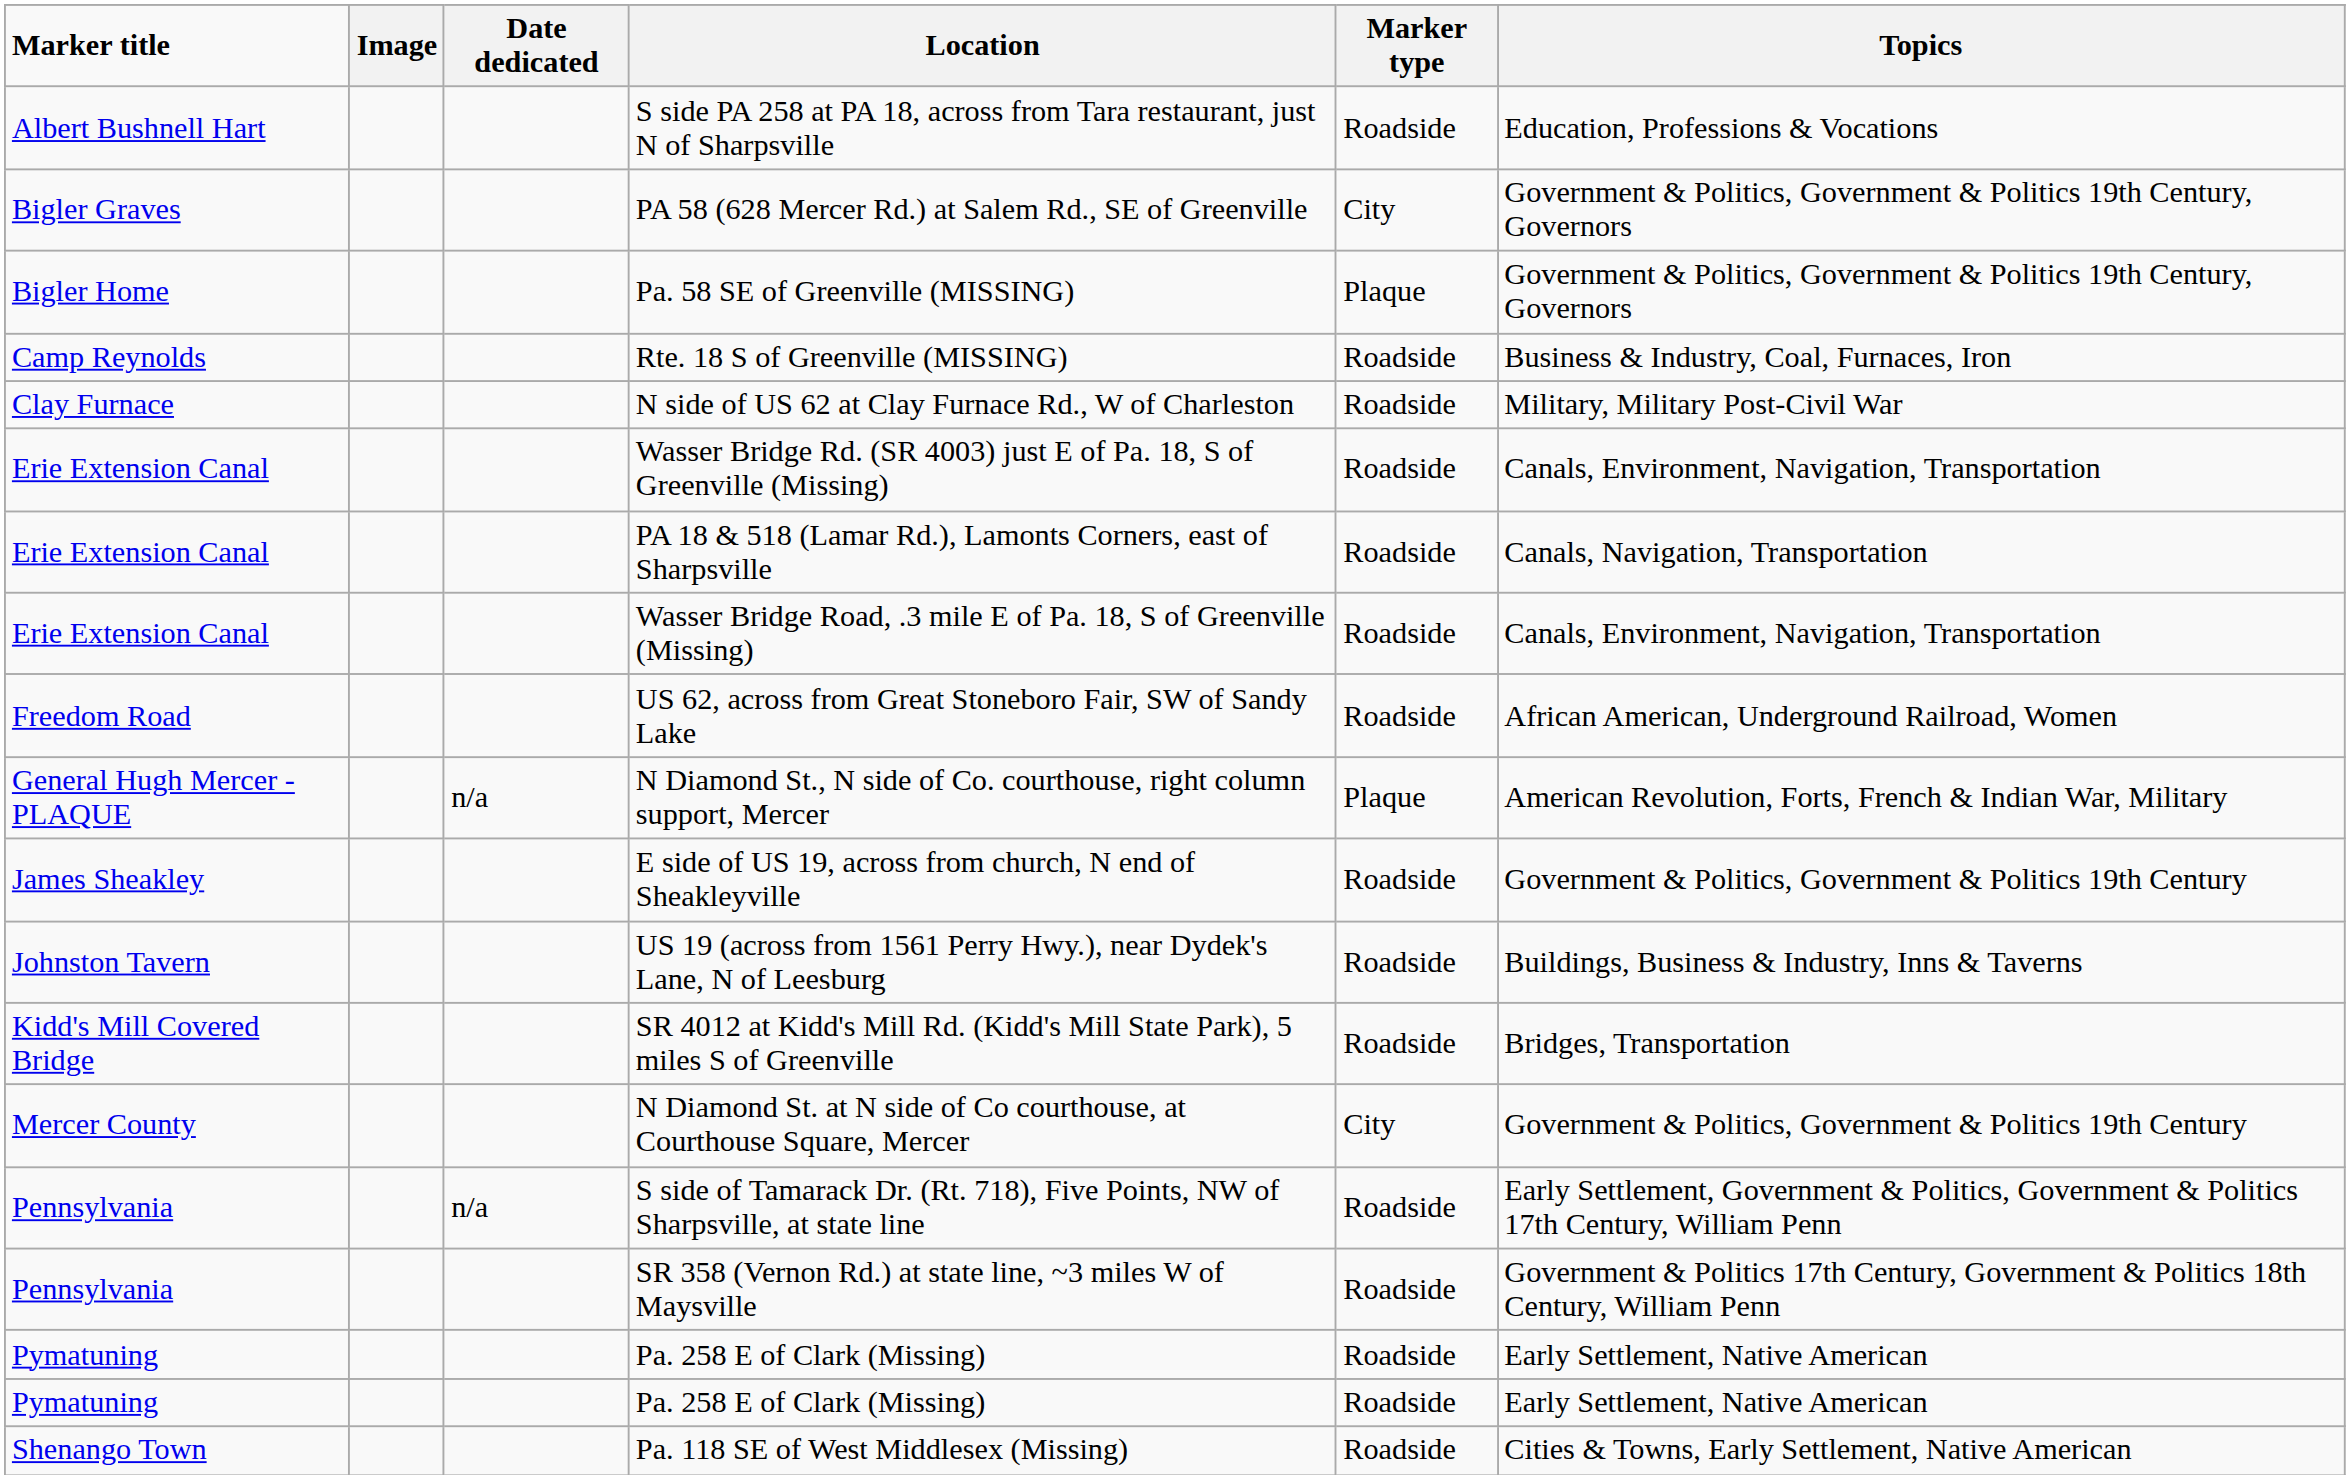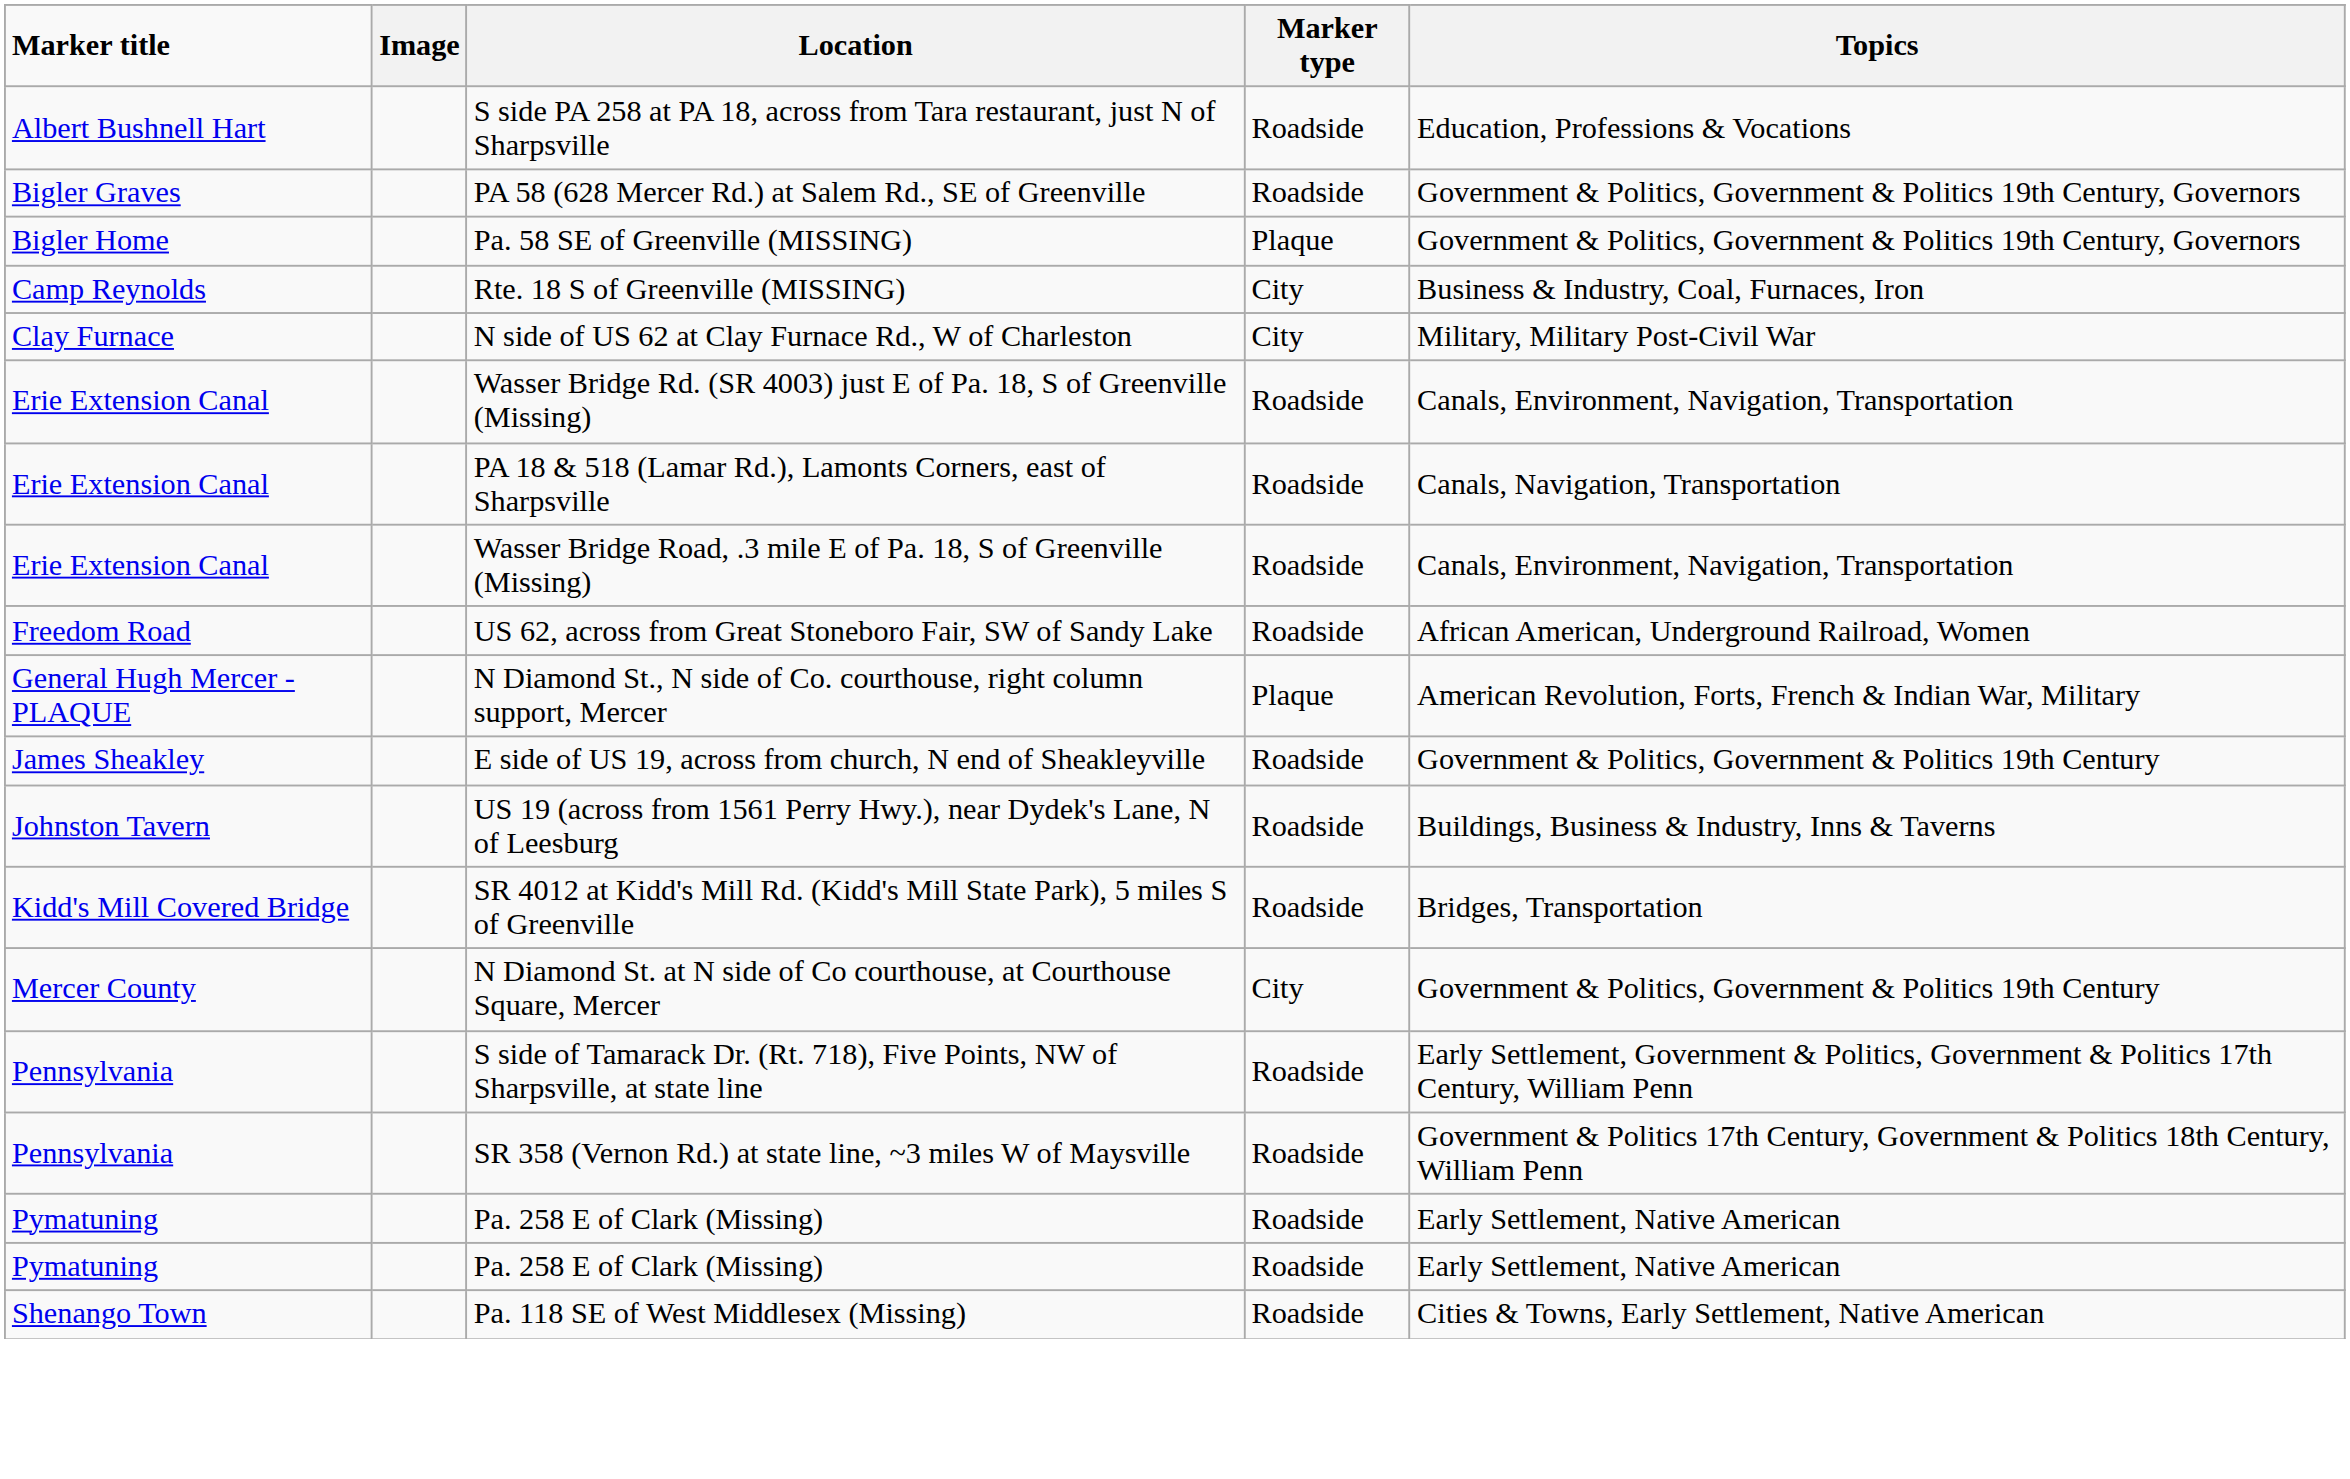 <table class="wikitable sortable" style="width:98%">
 <tr>
 <td><strong>Marker title</strong></td>
 <th class="unsortable"><strong>Image</strong></th>
-<th><strong>Date dedicated</strong></th>
 <th><strong>Location</strong></th>
 <th><strong>Marker type</strong></th>
 <th><strong>Topics</strong></th>
 </tr>
 <tr ->
 <td><a href='#'>Albert Bushnell Hart</a></td>
-<td></td>
 <td></td>
 <td>S side PA 258 at PA 18, across from Tara restaurant, just N of Sharpsville<br><small></small></td>
 <td>Roadside</td>
 <td>Education, Professions & Vocations</td>
 </tr>
 <tr ->
 <td><a href='#'>Bigler Graves</a></td>
 <td></td>
-<td></td>
 <td>PA 58 (628 Mercer Rd.) at Salem Rd., SE of Greenville<br><small></small></td>
-<td>City</td>
+<td>Roadside</td>
 <td>Government & Politics, Government & Politics 19th Century, Governors</td>
 </tr>
 <tr ->
 <td><a href='#'>Bigler Home</a></td>
-<td></td>
 <td></td>
 <td>Pa. 58 SE of Greenville (MISSING)<br><small></small></td>
 <td>Plaque</td>
 <td>Government & Politics, Government & Politics 19th Century, Governors</td>
 </tr>
 <tr ->
 <td><a href='#'>Camp Reynolds</a></td>
 <td></td>
-<td></td>
 <td>Rte. 18 S of Greenville (MISSING)<br><small></small></td>
-<td>Roadside</td>
+<td>City</td>
 <td>Business & Industry, Coal, Furnaces, Iron</td>
 </tr>
 <tr ->
 <td><a href='#'>Clay Furnace</a></td>
 <td></td>
-<td></td>
 <td>N side of US 62 at Clay Furnace Rd., W of Charleston<br><small></small></td>
-<td>Roadside</td>
+<td>City</td>
 <td>Military, Military Post-Civil War</td>
 </tr>
 <tr ->
 <td><a href='#'>Erie Extension Canal</a></td>
-<td></td>
 <td></td>
 <td>Wasser Bridge Rd. (SR 4003) just E of Pa. 18, S of Greenville (Missing)<br><small></small></td>
 <td>Roadside</td>
 <td>Canals, Environment, Navigation, Transportation</td>
 </tr>
 <tr ->
 <td><a href='#'>Erie Extension Canal</a></td>
 <td></td>
-<td></td>
 <td>PA 18 & 518 (Lamar Rd.), Lamonts Corners, east of Sharpsville<br><small></small></td>
 <td>Roadside</td>
 <td>Canals, Navigation, Transportation</td>
 </tr>
 <tr ->
 <td><a href='#'>Erie Extension Canal</a></td>
-<td></td>
 <td></td>
 <td>Wasser Bridge Road, .3 mile E of Pa. 18, S of Greenville (Missing)<br><small></small></td>
 <td>Roadside</td>
 <td>Canals, Environment, Navigation, Transportation</td>
 </tr>
 <tr ->
 <td><a href='#'>Freedom Road</a></td>
 <td></td>
-<td></td>
 <td>US 62, across from Great Stoneboro Fair, SW of Sandy Lake<br><small></small></td>
 <td>Roadside</td>
 <td>African American, Underground Railroad, Women</td>
 </tr>
 <tr ->
 <td><a href='#'>General Hugh Mercer - PLAQUE</a></td>
 <td></td>
-<td>n/a</td>
 <td>N Diamond St., N side of Co. courthouse, right column support, Mercer<br><small></small></td>
 <td>Plaque</td>
 <td>American Revolution, Forts, French & Indian War, Military</td>
 </tr>
 <tr ->
 <td><a href='#'>James Sheakley</a></td>
-<td></td>
 <td></td>
 <td>E side of US 19, across from church, N end of Sheakleyville<br><small></small></td>
 <td>Roadside</td>
 <td>Government & Politics, Government & Politics 19th Century</td>
 </tr>
 <tr ->
 <td><a href='#'>Johnston Tavern</a></td>
 <td></td>
-<td></td>
 <td>US 19 (across from 1561 Perry Hwy.), near Dydek's Lane, N of Leesburg<br><small></small></td>
 <td>Roadside</td>
 <td>Buildings, Business & Industry, Inns & Taverns</td>
 </tr>
 <tr ->
 <td><a href='#'>Kidd's Mill Covered Bridge</a></td>
-<td></td>
 <td></td>
 <td>SR 4012 at Kidd's Mill Rd. (Kidd's Mill State Park), 5 miles S of Greenville<br><small></small></td>
 <td>Roadside</td>
 <td>Bridges, Transportation</td>
 </tr>
 <tr ->
 <td><a href='#'>Mercer County</a></td>
 <td></td>
-<td></td>
 <td>N Diamond St. at N side of Co courthouse, at Courthouse Square, Mercer<br><small></small></td>
 <td>City</td>
 <td>Government & Politics, Government & Politics 19th Century</td>
 </tr>
 <tr ->
 <td><a href='#'>Pennsylvania</a></td>
 <td></td>
-<td>n/a</td>
 <td>S side of Tamarack Dr. (Rt. 718), Five Points, NW of Sharpsville, at state line<br><small></small></td>
 <td>Roadside</td>
 <td>Early Settlement, Government & Politics, Government & Politics 17th Century, William Penn</td>
 </tr>
 <tr ->
 <td><a href='#'>Pennsylvania</a></td>
-<td></td>
 <td></td>
 <td>SR 358 (Vernon Rd.) at state line, ~3 miles W of Maysville<br><small></small></td>
 <td>Roadside</td>
 <td>Government & Politics 17th Century, Government & Politics 18th Century, William Penn</td>
 </tr>
 <tr ->
 <td><a href='#'>Pymatuning</a></td>
 <td></td>
-<td></td>
 <td>Pa. 258 E of Clark (Missing)<br><small></small></td>
 <td>Roadside</td>
 <td>Early Settlement, Native American</td>
 </tr>
 <tr ->
 <td><a href='#'>Pymatuning</a></td>
-<td></td>
 <td></td>
 <td>Pa. 258 E of Clark (Missing)<br><small></small></td>
 <td>Roadside</td>
 <td>Early Settlement, Native American</td>
 </tr>
 <tr ->
 <td><a href='#'>Shenango Town</a></td>
 <td></td>
-<td></td>
 <td>Pa. 118 SE of West Middlesex (Missing)<br><small></small></td>
 <td>Roadside</td>
 <td>Cities & Towns, Early Settlement, Native American</td>
 </tr>
 </table>
